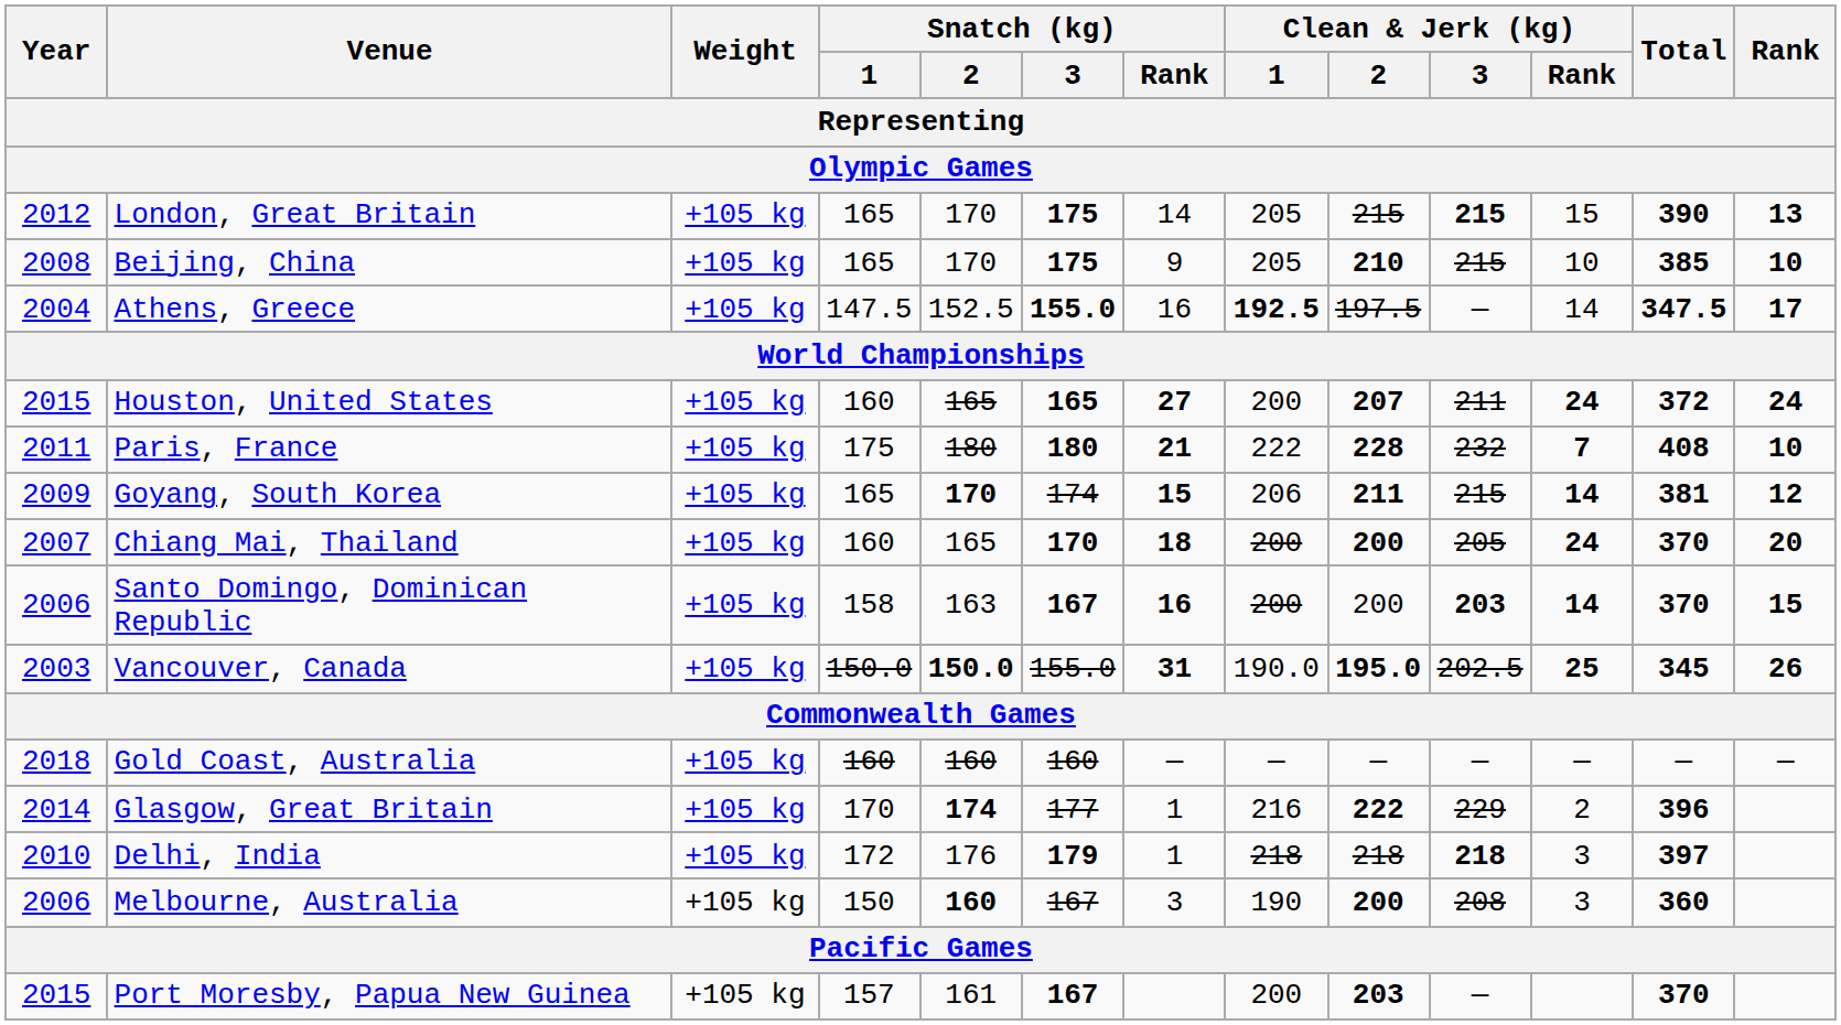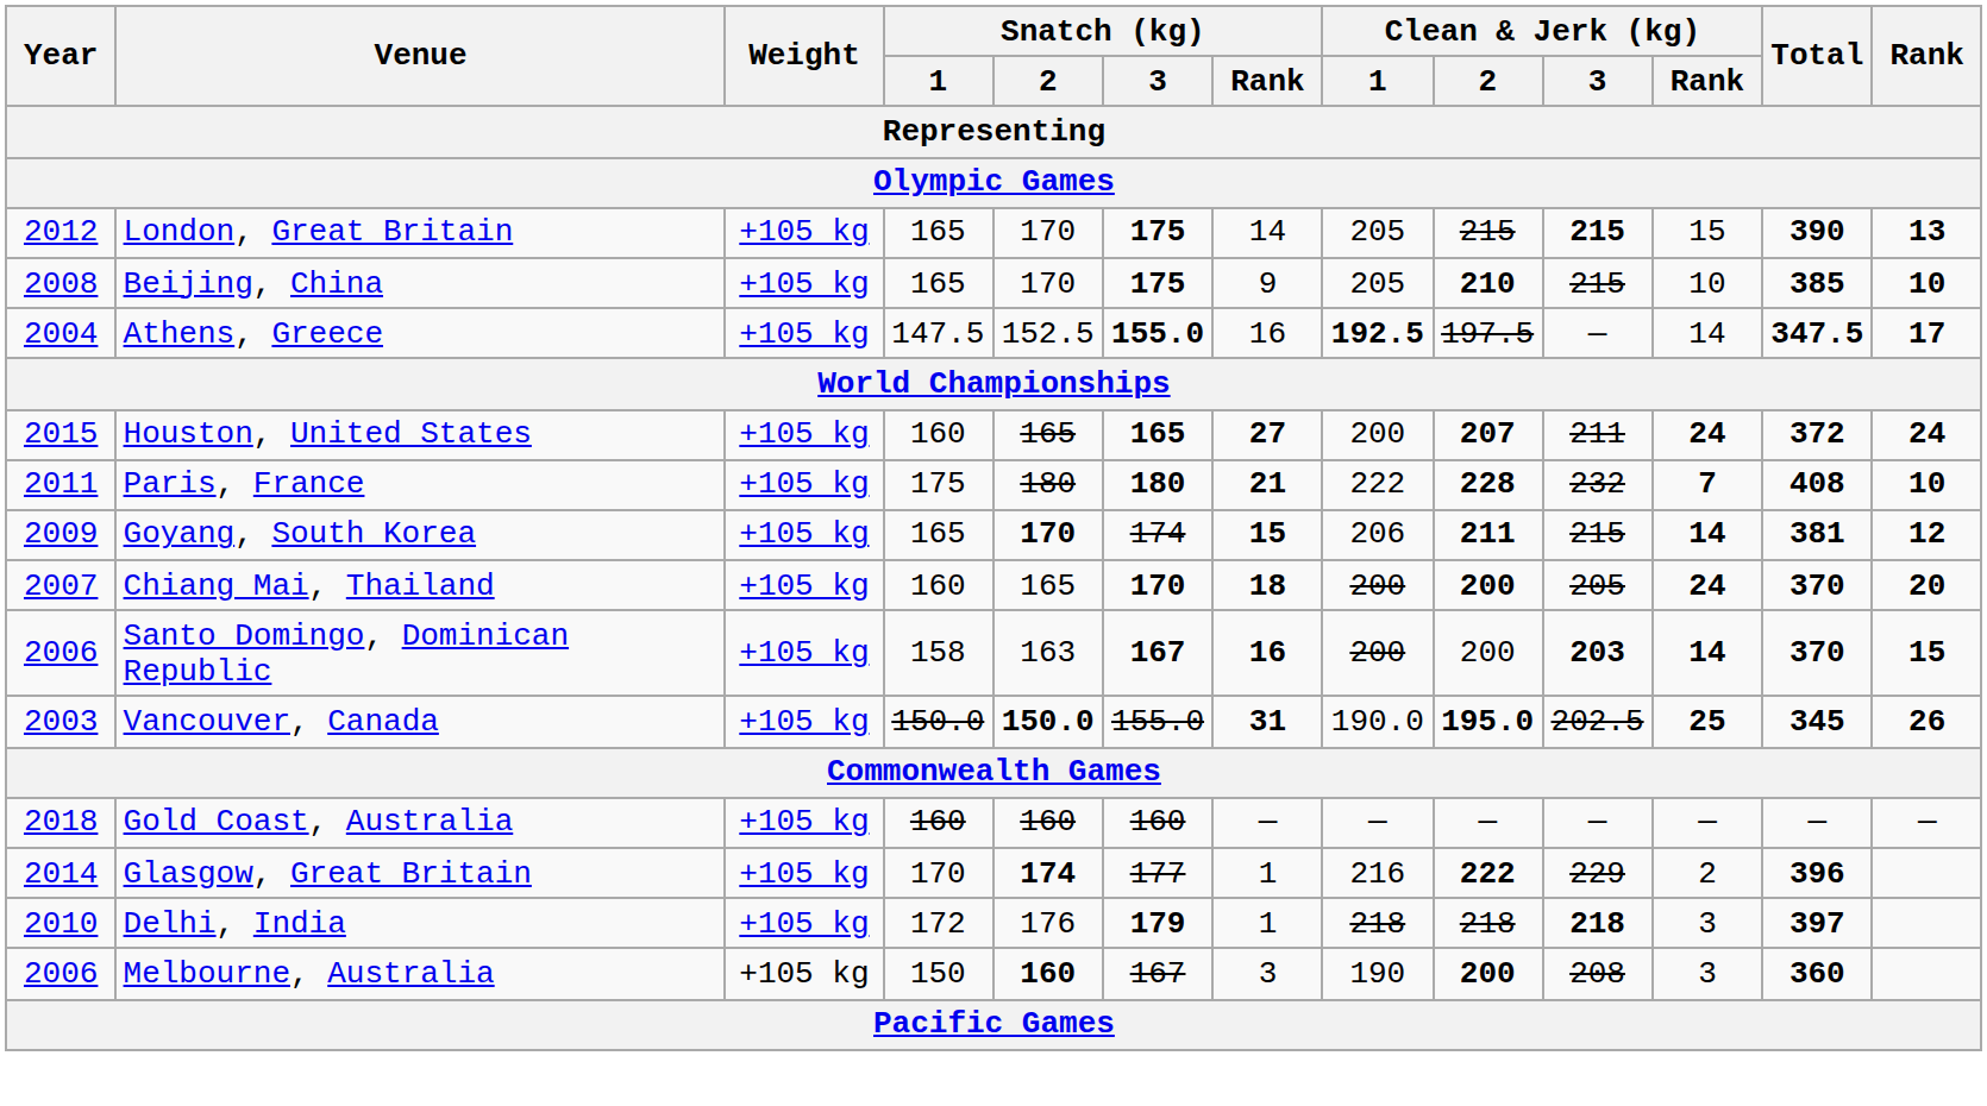 <table class = "wikitable" style="text-align:center;">
 <tr>
 <th rowspan=2 width=40>Year</th>
 <th rowspan=2 width=250>Venue</th>
 <th rowspan=2 width=60>Weight</th>
 <th colspan=4>Snatch (kg)</th>
 <th colspan=4>Clean & Jerk (kg)</th>
 <th rowspan=2 width=40>Total</th>
 <th rowspan=2 width=40>Rank</th>
 </tr>
 <tr>
 <th width=40>1</th>
 <th width=40>2</th>
 <th width=40>3</th>
 <th width=40>Rank</th>
 <th width=40>1</th>
 <th width=40>2</th>
 <th width=40>3</th>
 <th width=40>Rank</th>
 </tr>
 <tr>
 <th colspan=13>Representing </th>
 </tr>
 <tr>
 </tr>
 <tr>
 <th colspan=13><a href='#'>Olympic Games</a></th>
 </tr>
 <tr>
 <td><a href='#'>2012</a></td>
 <td align=left> <a href='#'>London</a>, <a href='#'>Great Britain</a></td>
 <td><a href='#'>+105 kg</a></td>
 <td>165</td>
 <td>170</td>
 <td><strong>175</strong></td>
 <td>14</td>
 <td>205</td>
 <td><s>215</s></td>
 <td><strong>215</strong></td>
 <td>15</td>
 <td><strong>390</strong></td>
 <td><strong>13</strong></td>
 </tr>
 <tr>
 <td><a href='#'>2008</a></td>
 <td align=left> <a href='#'>Beijing</a>, <a href='#'>China</a></td>
 <td><a href='#'>+105 kg</a></td>
 <td>165</td>
 <td>170</td>
 <td><strong>175</strong></td>
 <td>9</td>
 <td>205</td>
 <td><strong>210</strong></td>
 <td><s>215</s></td>
 <td>10</td>
 <td><strong>385</strong></td>
 <td><strong>10</strong></td>
 </tr>
 <tr>
 <td><a href='#'>2004</a></td>
 <td align=left> <a href='#'>Athens</a>, <a href='#'>Greece</a></td>
 <td><a href='#'>+105 kg</a></td>
 <td>147.5</td>
 <td>152.5</td>
 <td><strong>155.0</strong></td>
 <td>16</td>
 <td><strong>192.5</strong></td>
 <td><s>197.5</s></td>
 <td>—</td>
 <td>14</td>
 <td><strong>347.5</strong></td>
 <td><strong>17</strong></td>
 </tr>
 <tr>
 <th colspan=13><a href='#'>World Championships</a></th>
 </tr>
 <tr>
 <td><a href='#'>2015</a></td>
 <td align=left> <a href='#'>Houston</a>, <a href='#'>United States</a></td>
 <td><a href='#'>+105 kg</a></td>
 <td>160</td>
 <td><s>165</s></td>
 <td><strong>165</strong></td>
 <td><strong>27</strong></td>
 <td>200</td>
 <td><strong>207</strong></td>
 <td><s>211</s></td>
 <td><strong>24</strong></td>
 <td><strong>372</strong></td>
 <td><strong>24</strong></td>
 </tr>
 <tr>
 <td><a href='#'>2011</a></td>
 <td align=left> <a href='#'>Paris</a>, <a href='#'>France</a></td>
 <td><a href='#'>+105 kg</a></td>
 <td>175</td>
 <td><s>180</s></td>
 <td><strong>180</strong></td>
 <td><strong>21</strong></td>
 <td>222</td>
 <td><strong>228</strong></td>
 <td><s>232</s></td>
 <td><strong>7</strong></td>
 <td><strong>408</strong></td>
 <td><strong>10</strong></td>
 </tr>
 <tr>
 <td><a href='#'>2009</a></td>
 <td align=left> <a href='#'>Goyang</a>, <a href='#'>South Korea</a></td>
 <td><a href='#'>+105 kg</a></td>
 <td>165</td>
 <td><strong>170</strong></td>
 <td><s>174</s></td>
 <td><strong>15</strong></td>
 <td>206</td>
 <td><strong>211</strong></td>
 <td><s>215</s></td>
 <td><strong>14</strong></td>
 <td><strong>381</strong></td>
 <td><strong>12</strong></td>
 </tr>
 <tr>
 <td><a href='#'>2007</a></td>
 <td align=left> <a href='#'>Chiang Mai</a>, <a href='#'>Thailand</a></td>
 <td><a href='#'>+105 kg</a></td>
 <td>160</td>
 <td>165</td>
 <td><strong>170</strong></td>
 <td><strong>18</strong></td>
 <td><s>200</s></td>
 <td><strong>200</strong></td>
 <td><s>205</s></td>
 <td><strong>24</strong></td>
 <td><strong>370</strong></td>
 <td><strong>20</strong></td>
 </tr>
 <tr>
 <td><a href='#'>2006</a></td>
 <td align=left> <a href='#'>Santo Domingo</a>, <a href='#'>Dominican Republic</a></td>
 <td><a href='#'>+105 kg</a></td>
 <td>158</td>
 <td>163</td>
 <td><strong>167</strong></td>
 <td><strong>16</strong></td>
 <td><s>200</s></td>
 <td>200</td>
 <td><strong>203</strong></td>
 <td><strong>14</strong></td>
 <td><strong>370</strong></td>
 <td><strong>15</strong></td>
 </tr>
 <tr>
 <td><a href='#'>2003</a></td>
 <td align=left> <a href='#'>Vancouver</a>, <a href='#'>Canada</a></td>
 <td><a href='#'>+105 kg</a></td>
 <td><s>150.0</s></td>
 <td><strong>150.0</strong></td>
 <td><s>155.0</s></td>
 <td><strong>31</strong></td>
 <td>190.0</td>
 <td><strong>195.0</strong></td>
 <td><s>202.5</s></td>
 <td><strong>25</strong></td>
 <td><strong>345</strong></td>
 <td><strong>26</strong></td>
 </tr>
 <tr>
 <th colspan=13><a href='#'>Commonwealth Games</a></th>
 </tr>
 <tr>
 <td><a href='#'>2018</a></td>
 <td align=left> <a href='#'>Gold Coast</a>, <a href='#'>Australia</a></td>
 <td><a href='#'>+105 kg</a></td>
 <td><s>160</s></td>
 <td><s>160</s></td>
 <td><s>160</s></td>
 <td>—</td>
 <td>—</td>
 <td>—</td>
 <td>—</td>
 <td>—</td>
 <td>—</td>
 <td>—</td>
 </tr>
 <tr>
 <td><a href='#'>2014</a></td>
 <td align=left> <a href='#'>Glasgow</a>, <a href='#'>Great Britain</a></td>
 <td><a href='#'>+105 kg</a></td>
 <td>170</td>
 <td><strong>174</strong></td>
 <td><s>177</s></td>
 <td>1</td>
 <td>216</td>
 <td><strong>222</strong></td>
 <td><s>229</s></td>
 <td>2</td>
 <td><strong>396</strong></td>
 <td><strong></strong></td>
 </tr>
 <tr>
 <td><a href='#'>2010</a></td>
 <td align=left> <a href='#'>Delhi</a>, <a href='#'>India</a></td>
 <td><a href='#'>+105 kg</a></td>
 <td>172</td>
 <td>176</td>
 <td><strong>179</strong></td>
 <td>1</td>
 <td><s>218</s></td>
 <td><s>218</s></td>
 <td><strong>218</strong></td>
 <td>3</td>
 <td><strong>397</strong></td>
 <td><strong></strong></td>
 </tr>
 <tr>
 <td><a href='#'>2006</a></td>
 <td align=left> <a href='#'>Melbourne</a>, <a href='#'>Australia</a></td>
 <td>+105 kg</td>
 <td>150</td>
 <td><strong>160</strong></td>
 <td><s>167</s></td>
 <td>3</td>
 <td>190</td>
 <td><strong>200</strong></td>
 <td><s>208</s></td>
 <td>3</td>
 <td><strong>360</strong></td>
 <td><strong></strong></td>
 </tr>
 <tr>
 <th colspan=13><a href='#'>Pacific Games</a></th>
 </tr>
 <tr>
-<td><a href='#'>2015</a></td>
-<td align=left> <a href='#'>Port Moresby</a>, <a href='#'>Papua New Guinea</a></td>
-<td>+105 kg</td>
-<td>157</td>
-<td>161</td>
-<td><strong>167</strong></td>
-<td><strong></strong></td>
-<td>200</td>
-<td><strong>203</strong></td>
-<td>—</td>
-<td><strong></strong></td>
-<td><strong>370</strong></td>
-<td><strong></strong></td>
-</tr>
-<tr>
 </tr>
 </table>
